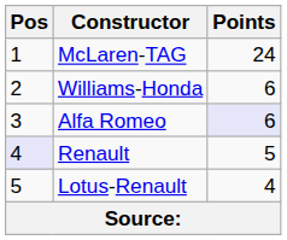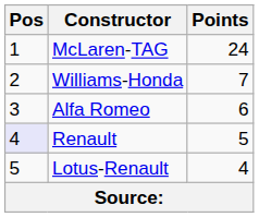 <table class="wikitable" style="font-size: 95%;">
 <tr>
 <th>Pos</th>
 <th>Constructor</th>
 <th>Points</th>
 </tr>
 <tr>
 <td>1</td>
 <td> <a href='#'>McLaren</a>-<a href='#'>TAG</a></td>
 <td align="right">24</td>
 </tr>
 <tr>
 <td>2</td>
 <td> <a href='#'>Williams</a>-<a href='#'>Honda</a></td>
-<td align="right">6</td>
+<td align="right">7</td>
 </tr>
 <tr>
 <td>3</td>
 <td> <a href='#'>Alfa Romeo</a></td>
-<td align="right" style="background: lavender;">6</td>
+<td align="right">6</td>
 </tr>
 <tr>
 <td style="background: lavender;">4</td>
 <td> <a href='#'>Renault</a></td>
 <td align="right">5</td>
 </tr>
 <tr>
 <td>5</td>
 <td> <a href='#'>Lotus</a>-<a href='#'>Renault</a></td>
 <td align="right">4</td>
 </tr>
 <tr>
 <th colspan=4>Source: </th>
 </tr>
 </table>
